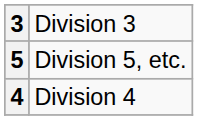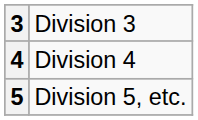 <table class="wikitable plainrowheaders" style="font-size:85%">
 <tr>
 <th scope="row">3</th>
 <td>Division 3</td>
 </tr>
 <tr>
+<th scope="row">4</th>
+<td>Division 4</td>
+</tr>
+<tr>
 <th scope="row">5</th>
 <td>Division 5, etc.</td>
 </tr>
-<tr>
-<th scope="row">4</th>
-<td>Division 4</td>
-</tr>
 </table>
